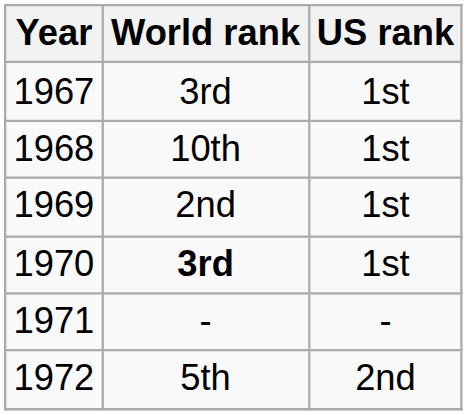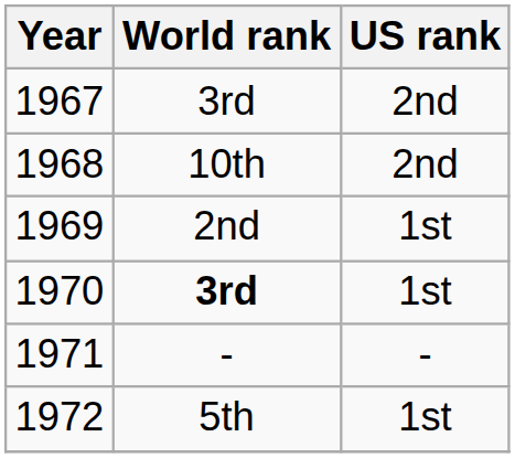 <table class=wikitable>
 <tr>
 <th>Year</th>
 <th>World rank</th>
 <th>US rank</th>
 </tr>
 <tr>
 <td>1967</td>
 <td align="center">3rd</td>
-<td align="center">1st</td>
+<td align="center">2nd</td>
 </tr>
 <tr>
 <td>1968</td>
 <td align="center">10th</td>
-<td align="center">1st</td>
+<td align="center">2nd</td>
 </tr>
 <tr>
 <td>1969</td>
 <td align="center">2nd</td>
 <td align="center">1st</td>
 </tr>
 <tr>
 <td>1970</td>
 <td align="center"><strong>3rd</strong></td>
 <td align="center">1st</td>
 </tr>
 <tr>
 <td>1971</td>
 <td align="center">-</td>
 <td align="center">-</td>
 </tr>
 <tr>
 <td>1972</td>
 <td align="center">5th</td>
-<td align="center">2nd</td>
+<td align="center">1st</td>
 </tr>
 <tr>
 </tr>
 </table>
